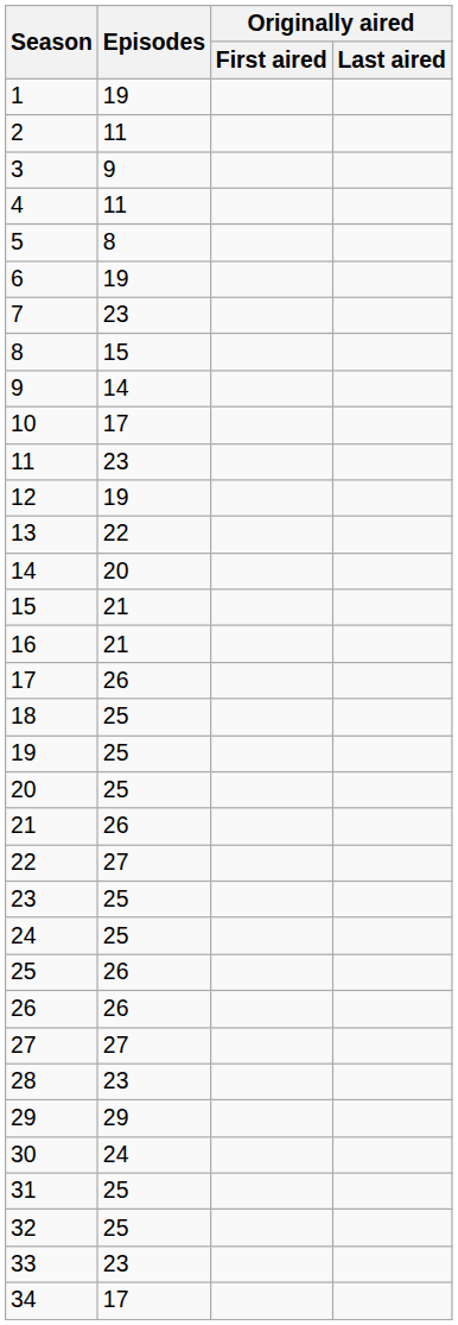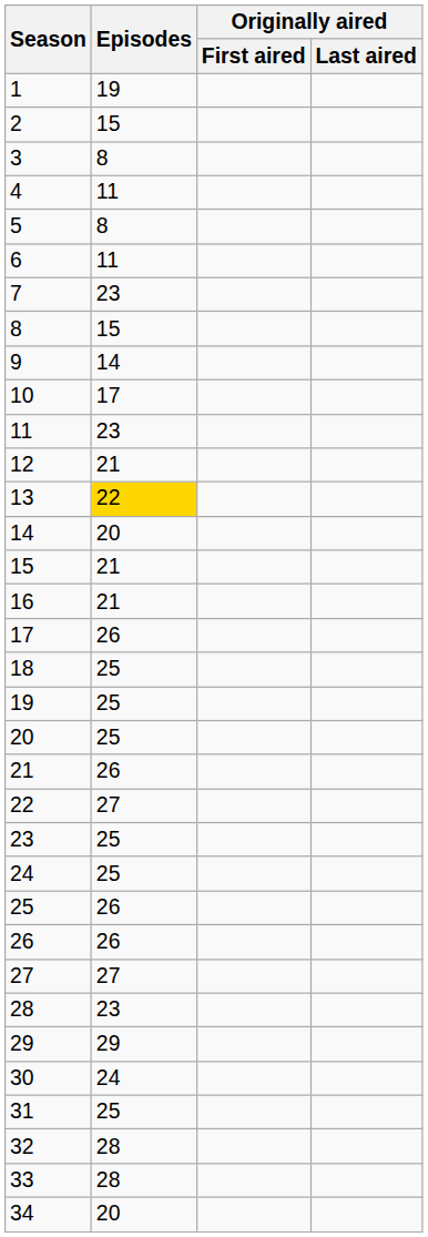 <table class="wikitable">
 <tr>
 <th rowspan="2">Season</th>
 <th rowspan="2">Episodes</th>
 <th colspan="2">Originally aired</th>
 </tr>
 <tr>
 <th>First aired</th>
 <th>Last aired</th>
 </tr>
 <tr>
 <td>1</td>
 <td>19</td>
 <td></td>
 <td></td>
 </tr>
 <tr>
 <td>2</td>
-<td>11</td>
+<td>15</td>
 <td></td>
 <td></td>
 </tr>
 <tr>
 <td>3</td>
-<td>9</td>
+<td>8</td>
 <td></td>
 <td></td>
 </tr>
 <tr>
 <td>4</td>
 <td>11</td>
 <td></td>
 <td></td>
 </tr>
 <tr>
 <td>5</td>
 <td>8</td>
 <td></td>
 <td></td>
 </tr>
 <tr>
 <td>6</td>
-<td>19</td>
+<td>11</td>
 <td></td>
 <td></td>
 </tr>
 <tr>
 <td>7</td>
 <td>23</td>
 <td></td>
 <td></td>
 </tr>
 <tr>
 <td>8</td>
 <td>15</td>
 <td></td>
 <td></td>
 </tr>
 <tr>
 <td>9</td>
 <td>14</td>
 <td></td>
 <td></td>
 </tr>
 <tr>
 <td>10</td>
 <td>17</td>
 <td></td>
 <td></td>
 </tr>
 <tr>
 <td>11</td>
 <td>23</td>
 <td></td>
 <td></td>
 </tr>
 <tr>
 <td>12</td>
-<td>19</td>
+<td>21</td>
 <td></td>
 <td></td>
 </tr>
 <tr>
 <td>13</td>
-<td>22</td>
+<td style="background: gold;">22</td>
 <td></td>
 <td></td>
 </tr>
 <tr>
 <td>14</td>
 <td>20</td>
 <td></td>
 <td></td>
 </tr>
 <tr>
 <td>15</td>
 <td>21</td>
 <td></td>
 <td></td>
 </tr>
 <tr>
 <td>16</td>
 <td>21</td>
 <td></td>
 <td></td>
 </tr>
 <tr>
 <td>17</td>
 <td>26</td>
 <td></td>
 <td></td>
 </tr>
 <tr>
 <td>18</td>
 <td>25</td>
 <td></td>
 <td></td>
 </tr>
 <tr>
 <td>19</td>
 <td>25</td>
 <td></td>
 <td></td>
 </tr>
 <tr>
 <td>20</td>
 <td>25</td>
 <td></td>
 <td></td>
 </tr>
 <tr>
 <td>21</td>
 <td>26</td>
 <td></td>
 <td></td>
 </tr>
 <tr>
 <td>22</td>
 <td>27</td>
 <td></td>
 <td></td>
 </tr>
 <tr>
 <td>23</td>
 <td>25</td>
 <td></td>
 <td></td>
 </tr>
 <tr>
 <td>24</td>
 <td>25</td>
 <td></td>
 <td></td>
 </tr>
 <tr>
 <td>25</td>
 <td>26</td>
 <td></td>
 <td></td>
 </tr>
 <tr>
 <td>26</td>
 <td>26</td>
 <td></td>
 <td></td>
 </tr>
 <tr>
 <td>27</td>
 <td>27</td>
 <td></td>
 <td></td>
 </tr>
 <tr>
 <td>28</td>
 <td>23</td>
 <td></td>
 <td></td>
 </tr>
 <tr>
 <td>29</td>
 <td>29</td>
 <td></td>
 <td></td>
 </tr>
 <tr>
 <td>30</td>
 <td>24</td>
 <td></td>
 <td></td>
 </tr>
 <tr>
 <td>31</td>
 <td>25</td>
 <td></td>
 <td></td>
 </tr>
 <tr>
 <td>32</td>
-<td>25</td>
+<td>28</td>
 <td></td>
 <td></td>
 </tr>
 <tr>
 <td>33</td>
-<td>23</td>
+<td>28</td>
 <td></td>
 <td></td>
 </tr>
 <tr>
 <td>34</td>
-<td>17</td>
+<td>20</td>
 <td></td>
 <td></td>
 </tr>
 </table>
